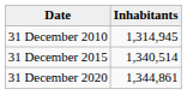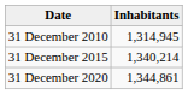 <table class="wikitable">
 <tr>
 <th style="background:#efefef;">Date</th>
 <th style="background:#efefef;">Inhabitants</th>
 </tr>
 <tr>
 <td>31 December 2010</td>
 <td align="right">1,314,945</td>
 </tr>
 <tr>
 <td>31 December 2015</td>
-<td align="right">1,340,514</td>
+<td align="right">1,340,214</td>
 </tr>
 <tr>
 <td>31 December 2020</td>
 <td align="right">1,344,861</td>
 </tr>
 </table>
